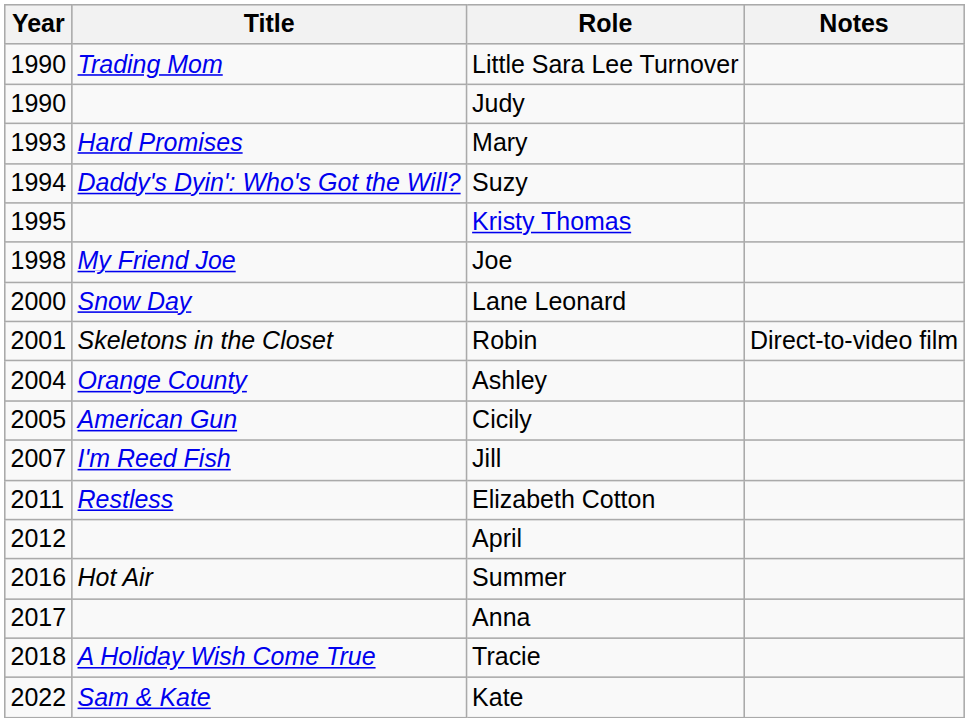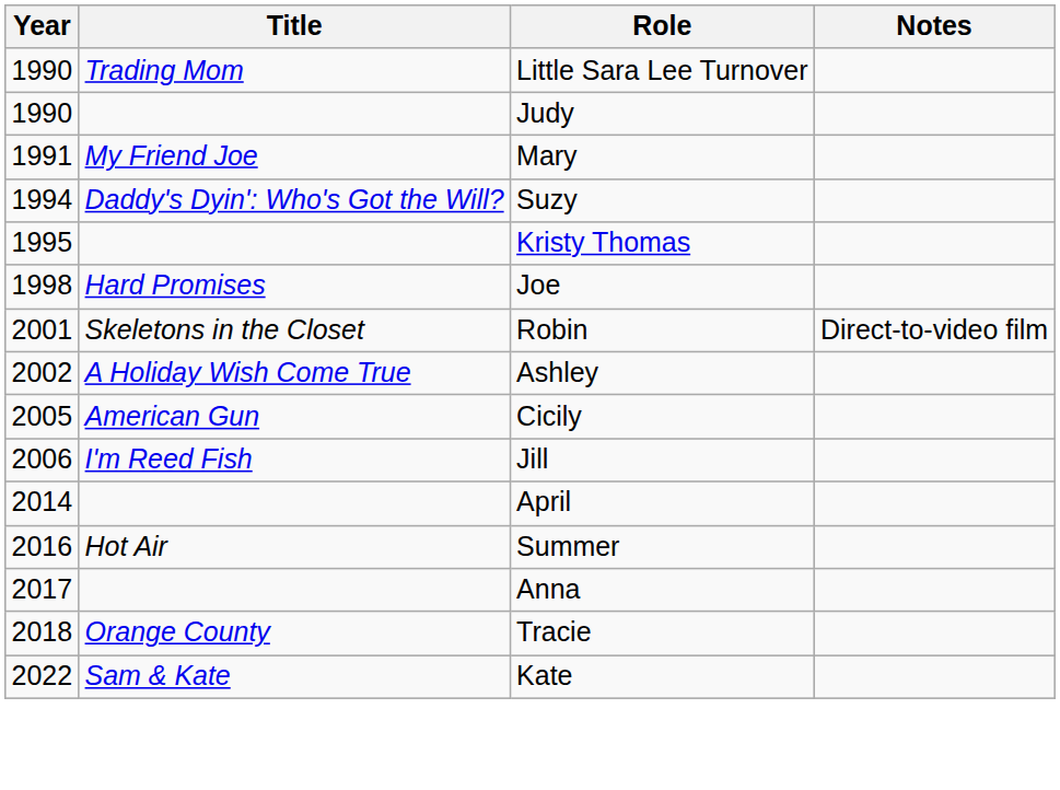 <table class="wikitable sortable">
 <tr>
 <th>Year</th>
 <th>Title</th>
 <th>Role</th>
 <th class="unsortable">Notes</th>
 </tr>
 <tr>
 <td>1990</td>
 <td><em><a href='#'>Trading Mom</a></em></td>
 <td>Little Sara Lee Turnover</td>
 <td></td>
 </tr>
 <tr>
 <td>1990</td>
 <td><em></em></td>
 <td>Judy</td>
 <td></td>
 </tr>
 <tr>
-<td>1993</td>
-<td><em><a href='#'>Hard Promises</a></em></td>
+<td>1991</td>
+<td><em><a href='#'>My Friend Joe</a></em></td>
 <td>Mary</td>
 <td></td>
 </tr>
 <tr>
 <td>1994</td>
 <td><em><a href='#'>Daddy's Dyin': Who's Got the Will?</a></em></td>
 <td>Suzy</td>
 <td></td>
 </tr>
 <tr>
 <td>1995</td>
 <td><em></em></td>
 <td><a href='#'>Kristy Thomas</a></td>
 <td></td>
 </tr>
 <tr>
 <td>1998</td>
-<td><em><a href='#'>My Friend Joe</a></em></td>
+<td><em><a href='#'>Hard Promises</a></em></td>
 <td>Joe</td>
-<td></td>
-</tr>
-<tr>
-<td>2000</td>
-<td><em><a href='#'>Snow Day</a></em></td>
-<td>Lane Leonard</td>
 <td></td>
 </tr>
 <tr>
 <td>2001</td>
 <td><em>Skeletons in the Closet</em></td>
 <td>Robin</td>
 <td>Direct-to-video film</td>
 </tr>
 <tr>
-<td>2004</td>
-<td><em><a href='#'>Orange County</a></em></td>
+<td>2002</td>
+<td data-sort-value="Holiday Wish Come True, A"><em><a href='#'>A Holiday Wish Come True</a></em></td>
 <td>Ashley</td>
 <td></td>
 </tr>
 <tr>
 <td>2005</td>
 <td><em><a href='#'>American Gun</a></em></td>
 <td>Cicily</td>
 <td></td>
 </tr>
 <tr>
-<td>2007</td>
+<td>2006</td>
 <td><em><a href='#'>I'm Reed Fish</a></em></td>
 <td>Jill</td>
 <td></td>
 </tr>
 <tr>
-<td>2011</td>
-<td><em><a href='#'>Restless</a></em></td>
-<td>Elizabeth Cotton</td>
-<td></td>
-</tr>
-<tr>
-<td>2012</td>
+<td>2014</td>
 <td><em></em></td>
 <td>April</td>
 <td></td>
 </tr>
 <tr>
 <td>2016</td>
 <td><em>Hot Air</em></td>
 <td>Summer</td>
 <td></td>
 </tr>
 <tr>
 <td>2017</td>
 <td><em></em></td>
 <td>Anna</td>
 <td></td>
 </tr>
 <tr>
 <td>2018</td>
-<td data-sort-value="Holiday Wish Come True, A"><em><a href='#'>A Holiday Wish Come True</a></em></td>
+<td><em><a href='#'>Orange County</a></em></td>
 <td>Tracie</td>
 <td></td>
 </tr>
 <tr>
 <td>2022</td>
 <td><em><a href='#'>Sam & Kate</a></em></td>
 <td>Kate</td>
 <td></td>
 </tr>
 </table>
